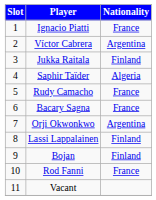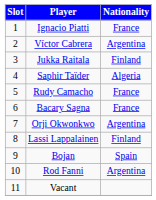 <table class="wikitable" style="text-align:center; margin-left:1em; font-size:85%;">
 <tr>
 <th style="background:#00f; color:white; text-align:center;">Slot</th>
 <th style="background:#00f; color:white; text-align:center;">Player</th>
 <th style="background:#00f; color:white; text-align:center;">Nationality</th>
 </tr>
 <tr>
 <td>1</td>
 <td><a href='#'>Ignacio Piatti</a></td>
 <td> <a href='#'>France</a></td>
 </tr>
 <tr>
 <td>2</td>
 <td><a href='#'>Víctor Cabrera</a></td>
 <td> <a href='#'>Argentina</a></td>
 </tr>
 <tr>
 <td>3</td>
 <td><a href='#'>Jukka Raitala</a></td>
 <td> <a href='#'>Finland</a></td>
 </tr>
 <tr>
 <td>4</td>
 <td><a href='#'>Saphir Taïder</a></td>
 <td> <a href='#'>Algeria</a></td>
 </tr>
 <tr>
 <td>5</td>
 <td><a href='#'>Rudy Camacho</a></td>
 <td> <a href='#'>France</a></td>
 </tr>
 <tr>
 <td>6</td>
 <td><a href='#'>Bacary Sagna</a></td>
 <td> <a href='#'>France</a></td>
 </tr>
 <tr>
 <td>7</td>
 <td><a href='#'>Orji Okwonkwo</a></td>
 <td> <a href='#'>Argentina</a></td>
 </tr>
 <tr>
 <td>8</td>
 <td><a href='#'>Lassi Lappalainen</a></td>
 <td> <a href='#'>Finland</a></td>
 </tr>
 <tr>
 <td>9</td>
 <td><a href='#'>Bojan</a></td>
-<td> <a href='#'>Finland</a></td>
+<td> <a href='#'>Spain</a></td>
 </tr>
 <tr>
 <td>10</td>
 <td><a href='#'>Rod Fanni</a></td>
-<td> <a href='#'>France</a></td>
+<td> <a href='#'>Argentina</a></td>
 </tr>
 <tr>
 <td>11</td>
 <td>Vacant</td>
 <td></td>
 </tr>
 <tr>
 </tr>
 </table>
